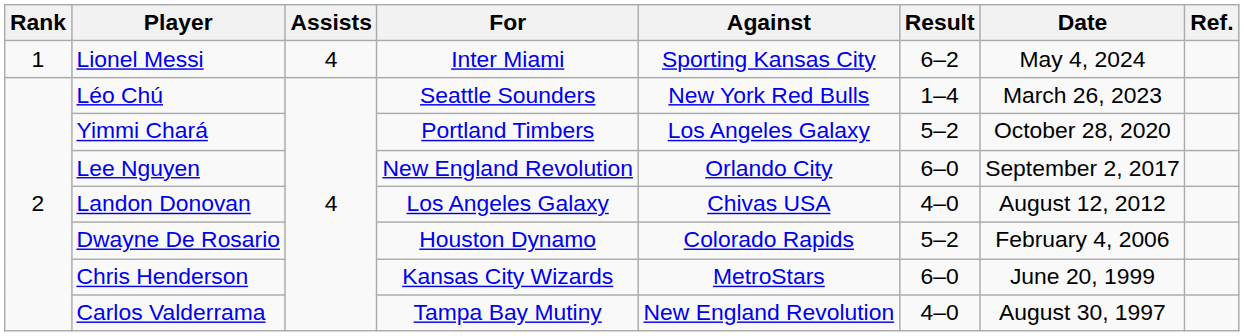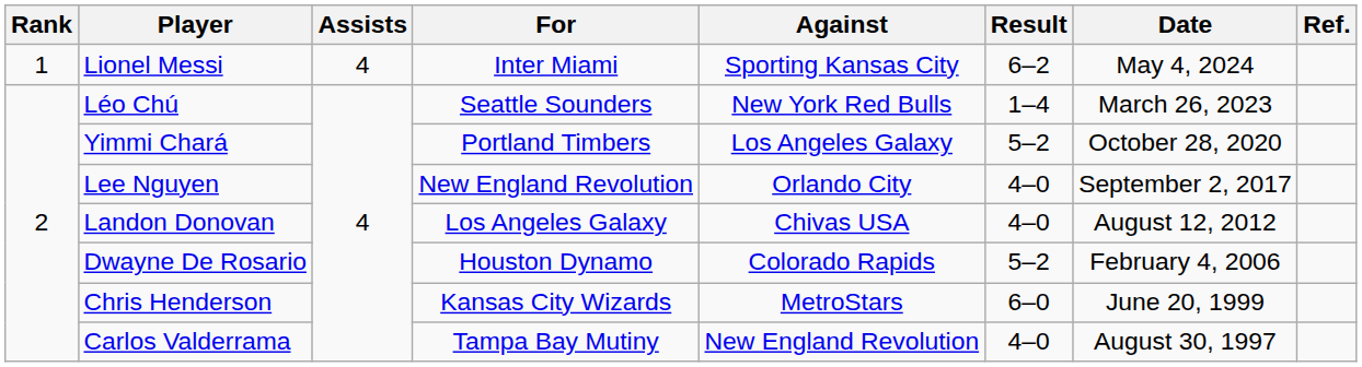 <table class="wikitable" style="text-align:center;">
 <tr>
 <th>Rank</th>
 <th>Player</th>
 <th>Assists</th>
 <th>For</th>
 <th>Against</th>
 <th>Result</th>
 <th>Date</th>
 <th>Ref.</th>
 </tr>
 <tr>
 <td>1</td>
 <td align="left"> <a href='#'>Lionel Messi</a></td>
 <td>4</td>
 <td><a href='#'>Inter Miami</a></td>
 <td><a href='#'>Sporting Kansas City</a></td>
 <td>6–2</td>
 <td>May 4, 2024</td>
 <td></td>
 </tr>
 <tr>
 <td rowspan="7">2</td>
 <td align="left"> <a href='#'>Léo Chú</a></td>
 <td rowspan="7">4</td>
 <td><a href='#'>Seattle Sounders</a></td>
 <td><a href='#'>New York Red Bulls</a></td>
 <td>1–4</td>
 <td>March 26, 2023</td>
 <td></td>
 </tr>
 <tr>
 <td align="left"> <a href='#'>Yimmi Chará</a></td>
 <td><a href='#'>Portland Timbers</a></td>
 <td><a href='#'>Los Angeles Galaxy</a></td>
 <td>5–2</td>
 <td>October 28, 2020</td>
 <td></td>
 </tr>
 <tr>
 <td align="left"> <a href='#'>Lee Nguyen</a></td>
 <td><a href='#'>New England Revolution</a></td>
 <td><a href='#'>Orlando City</a></td>
-<td>6–0</td>
+<td>4–0</td>
 <td>September 2, 2017</td>
 <td></td>
 </tr>
 <tr>
 <td align="left"> <a href='#'>Landon Donovan</a></td>
 <td><a href='#'>Los Angeles Galaxy</a></td>
 <td><a href='#'>Chivas USA</a></td>
 <td>4–0</td>
 <td>August 12, 2012</td>
 <td></td>
 </tr>
 <tr>
 <td align="left"> <a href='#'>Dwayne De Rosario</a></td>
 <td><a href='#'>Houston Dynamo</a></td>
 <td><a href='#'>Colorado Rapids</a></td>
 <td>5–2</td>
 <td>February 4, 2006</td>
 <td></td>
 </tr>
 <tr>
 <td align="left"> <a href='#'>Chris Henderson</a></td>
 <td><a href='#'>Kansas City Wizards</a></td>
 <td><a href='#'>MetroStars</a></td>
 <td>6–0</td>
 <td>June 20, 1999</td>
 <td></td>
 </tr>
 <tr>
 <td align="left"> <a href='#'>Carlos Valderrama</a></td>
 <td><a href='#'>Tampa Bay Mutiny</a></td>
 <td><a href='#'>New England Revolution</a></td>
 <td>4–0</td>
 <td>August 30, 1997</td>
 <td></td>
 </tr>
 </table>
